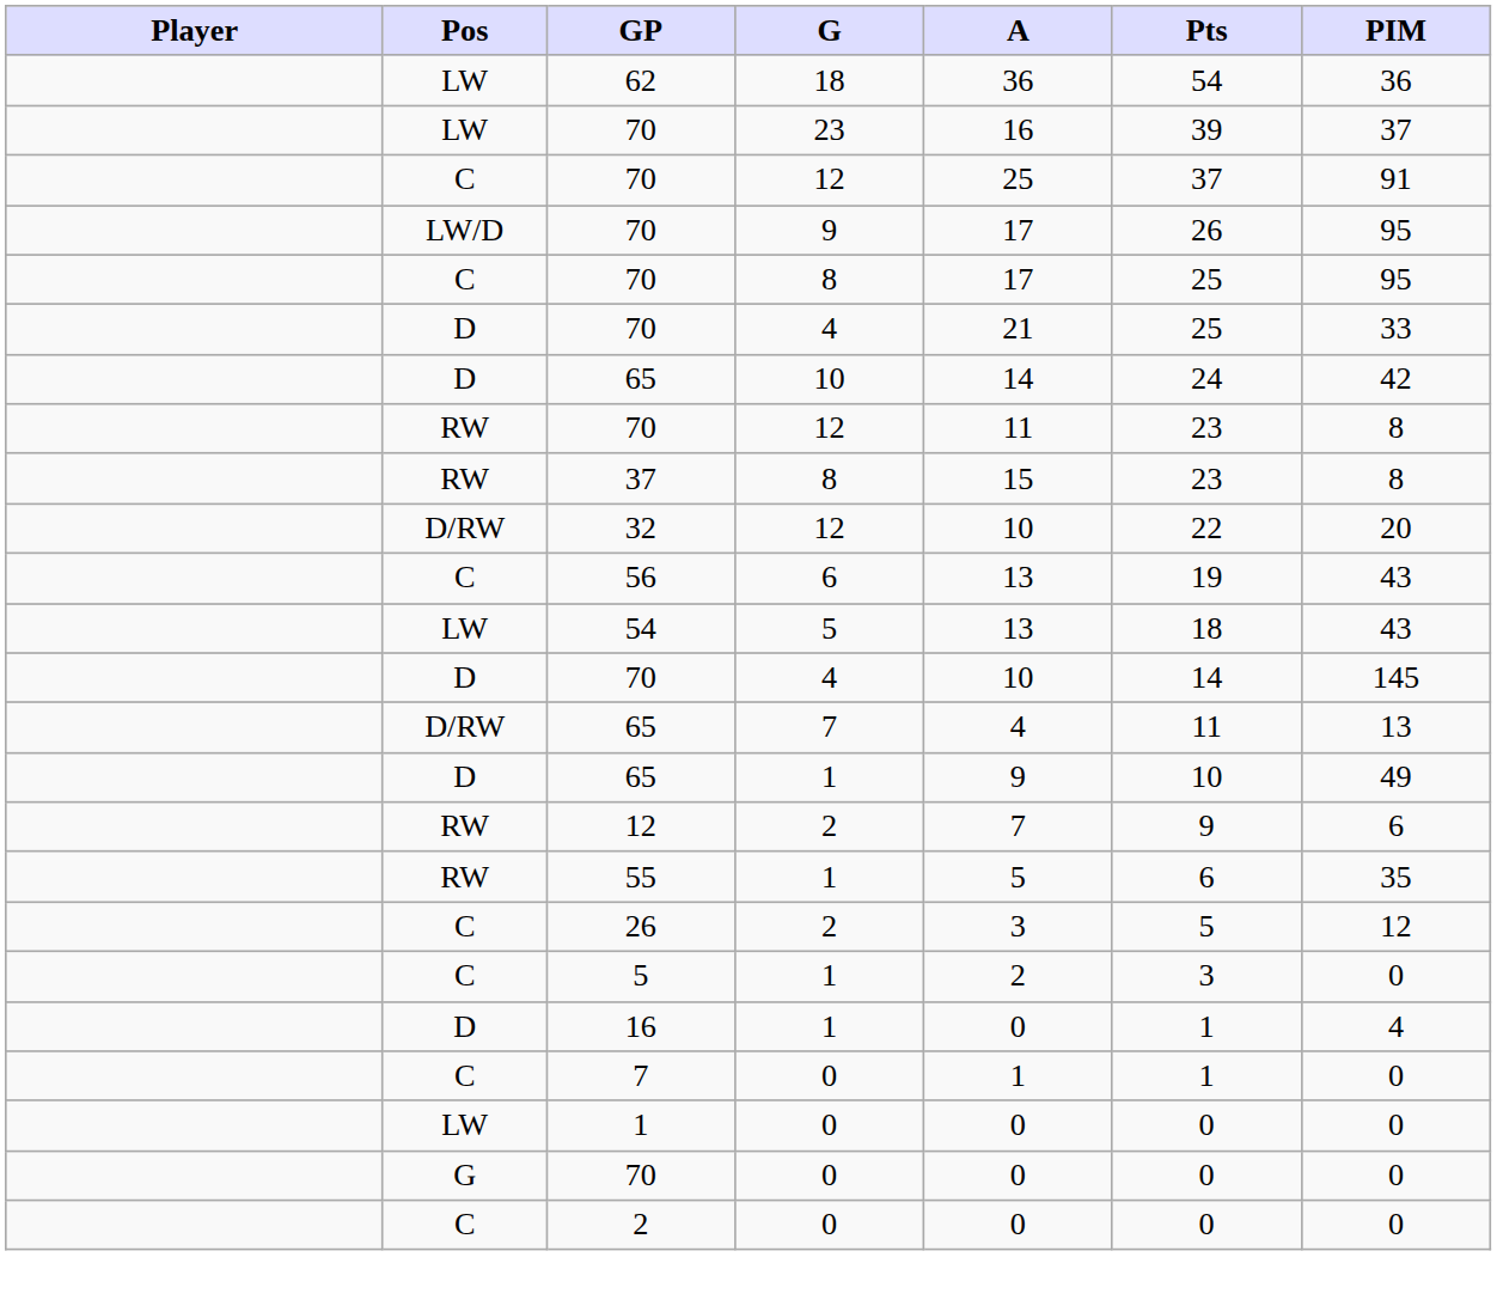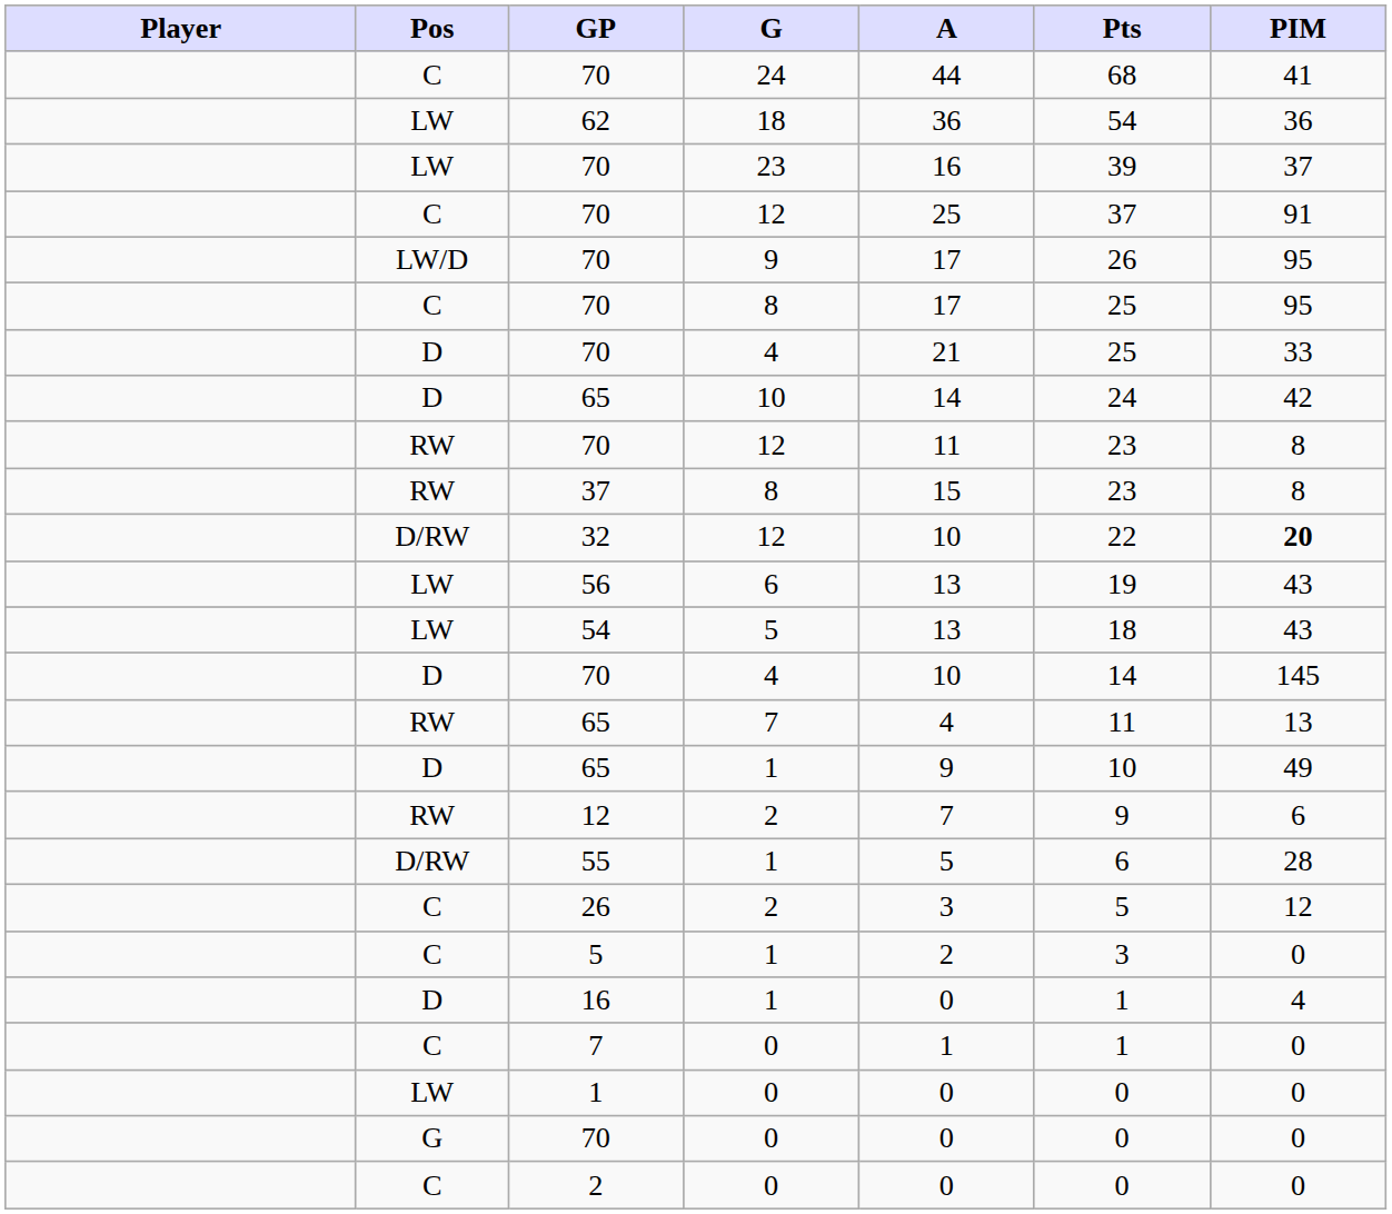 <table style="width:60%;" class="wikitable sortable">
 <tr style="text-align:center;">
 <th style="background:#ddf; width:10%;">Player</th>
 <th style="background:#ddf; width:3%;" title="Position">Pos</th>
 <th style="background:#ddf; width:5%;" title="Games played">GP</th>
 <th style="background:#ddf; width:5%;" title="Goals">G</th>
 <th style="background:#ddf; width:5%;" title="Assists">A</th>
 <th style="background:#ddf; width:5%;" title="Points">Pts</th>
 <th style="background:#ddf; width:5%;" title="Penalties in Minutes">PIM</th>
+</tr>
+<tr style="text-align:center;">
+<td style="text-align:right;"></td>
+<td>C</td>
+<td>70</td>
+<td>24</td>
+<td>44</td>
+<td>68</td>
+<td>41</td>
 </tr>
 <tr style="text-align:center;">
 <td style="text-align:right;"></td>
 <td>LW</td>
 <td>62</td>
 <td>18</td>
 <td>36</td>
 <td>54</td>
 <td>36</td>
 </tr>
 <tr style="text-align:center;">
 <td style="text-align:right;"></td>
 <td>LW</td>
 <td>70</td>
 <td>23</td>
 <td>16</td>
 <td>39</td>
 <td>37</td>
 </tr>
 <tr style="text-align:center;">
 <td style="text-align:right;"></td>
 <td>C</td>
 <td>70</td>
 <td>12</td>
 <td>25</td>
 <td>37</td>
 <td>91</td>
 </tr>
 <tr style="text-align:center;">
 <td style="text-align:right;"></td>
 <td>LW/D</td>
 <td>70</td>
 <td>9</td>
 <td>17</td>
 <td>26</td>
 <td>95</td>
 </tr>
 <tr style="text-align:center;">
 <td style="text-align:right;"></td>
 <td>C</td>
 <td>70</td>
 <td>8</td>
 <td>17</td>
 <td>25</td>
 <td>95</td>
 </tr>
 <tr style="text-align:center;">
 <td style="text-align:right;"></td>
 <td>D</td>
 <td>70</td>
 <td>4</td>
 <td>21</td>
 <td>25</td>
 <td>33</td>
 </tr>
 <tr style="text-align:center;">
 <td style="text-align:right;"></td>
 <td>D</td>
 <td>65</td>
 <td>10</td>
 <td>14</td>
 <td>24</td>
 <td>42</td>
 </tr>
 <tr style="text-align:center;">
 <td style="text-align:right;"></td>
 <td>RW</td>
 <td>70</td>
 <td>12</td>
 <td>11</td>
 <td>23</td>
 <td>8</td>
 </tr>
 <tr style="text-align:center;">
 <td style="text-align:right;"></td>
 <td>RW</td>
 <td>37</td>
 <td>8</td>
 <td>15</td>
 <td>23</td>
 <td>8</td>
 </tr>
 <tr style="text-align:center;">
 <td style="text-align:right;"></td>
 <td>D/RW</td>
 <td>32</td>
 <td>12</td>
 <td>10</td>
 <td>22</td>
-<td>20</td>
+<td><strong>20</strong></td>
 </tr>
 <tr style="text-align:center;">
 <td style="text-align:right;"></td>
-<td>C</td>
+<td>LW</td>
 <td>56</td>
 <td>6</td>
 <td>13</td>
 <td>19</td>
 <td>43</td>
 </tr>
 <tr style="text-align:center;">
 <td style="text-align:right;"></td>
 <td>LW</td>
 <td>54</td>
 <td>5</td>
 <td>13</td>
 <td>18</td>
 <td>43</td>
 </tr>
 <tr style="text-align:center;">
 <td style="text-align:right;"></td>
 <td>D</td>
 <td>70</td>
 <td>4</td>
 <td>10</td>
 <td>14</td>
 <td>145</td>
 </tr>
 <tr style="text-align:center;">
 <td style="text-align:right;"></td>
-<td>D/RW</td>
+<td>RW</td>
 <td>65</td>
 <td>7</td>
 <td>4</td>
 <td>11</td>
 <td>13</td>
 </tr>
 <tr style="text-align:center;">
 <td style="text-align:right;"></td>
 <td>D</td>
 <td>65</td>
 <td>1</td>
 <td>9</td>
 <td>10</td>
 <td>49</td>
 </tr>
 <tr style="text-align:center;">
 <td style="text-align:right;"></td>
 <td>RW</td>
 <td>12</td>
 <td>2</td>
 <td>7</td>
 <td>9</td>
 <td>6</td>
 </tr>
 <tr style="text-align:center;">
 <td style="text-align:right;"></td>
-<td>RW</td>
+<td>D/RW</td>
 <td>55</td>
 <td>1</td>
 <td>5</td>
 <td>6</td>
-<td>35</td>
+<td>28</td>
 </tr>
 <tr style="text-align:center;">
 <td style="text-align:right;"></td>
 <td>C</td>
 <td>26</td>
 <td>2</td>
 <td>3</td>
 <td>5</td>
 <td>12</td>
 </tr>
 <tr style="text-align:center;">
 <td style="text-align:right;"></td>
 <td>C</td>
 <td>5</td>
 <td>1</td>
 <td>2</td>
 <td>3</td>
 <td>0</td>
 </tr>
 <tr style="text-align:center;">
 <td style="text-align:right;"></td>
 <td>D</td>
 <td>16</td>
 <td>1</td>
 <td>0</td>
 <td>1</td>
 <td>4</td>
 </tr>
 <tr style="text-align:center;">
 <td style="text-align:right;"></td>
 <td>C</td>
 <td>7</td>
 <td>0</td>
 <td>1</td>
 <td>1</td>
 <td>0</td>
 </tr>
 <tr style="text-align:center;">
 <td style="text-align:right;"></td>
 <td>LW</td>
 <td>1</td>
 <td>0</td>
 <td>0</td>
 <td>0</td>
 <td>0</td>
 </tr>
 <tr style="text-align:center;">
 <td style="text-align:right;"></td>
 <td>G</td>
 <td>70</td>
 <td>0</td>
 <td>0</td>
 <td>0</td>
 <td>0</td>
 </tr>
 <tr style="text-align:center;">
 <td style="text-align:right;"></td>
 <td>C</td>
 <td>2</td>
 <td>0</td>
 <td>0</td>
 <td>0</td>
 <td>0</td>
 </tr>
 </table>
